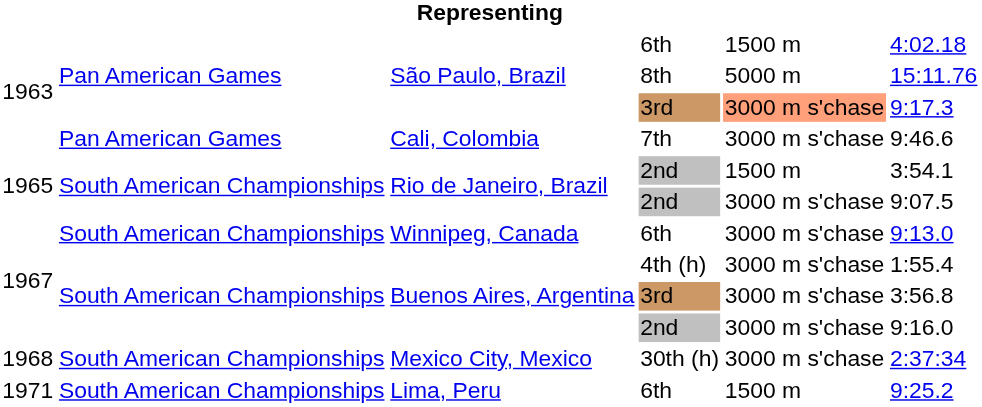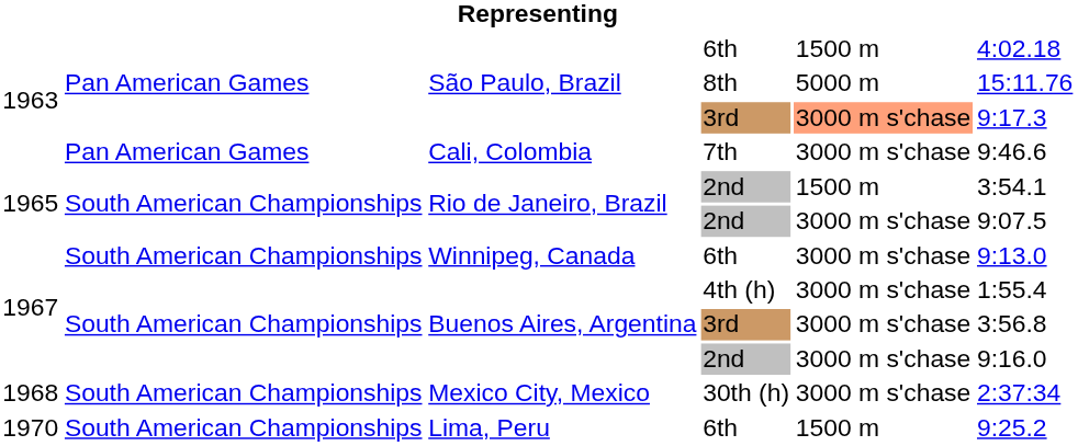 <table>
 <tr>
 <th colspan="6">Representing </th>
 </tr>
 <tr>
 <td rowspan=4>1963</td>
 <td rowspan=3><a href='#'>Pan American Games</a></td>
 <td rowspan=3><a href='#'>São Paulo, Brazil</a></td>
 <td>6th</td>
 <td>1500 m</td>
 <td><a href='#'>4:02.18</a></td>
 </tr>
 <tr>
 <td>8th</td>
 <td>5000 m</td>
 <td><a href='#'>15:11.76</a></td>
 </tr>
 <tr>
 <td bgcolor=cc9966>3rd</td>
 <td style="background: lightsalmon;">3000 m s'chase</td>
 <td><a href='#'>9:17.3</a></td>
 </tr>
 <tr>
 <td><a href='#'>Pan American Games</a></td>
 <td><a href='#'>Cali, Colombia</a></td>
 <td>7th</td>
 <td>3000 m s'chase</td>
 <td>9:46.6</td>
 </tr>
 <tr>
 <td rowspan=2>1965</td>
 <td rowspan=2><a href='#'>South American Championships</a></td>
 <td rowspan=2><a href='#'>Rio de Janeiro, Brazil</a></td>
 <td bgcolor=silver>2nd</td>
 <td>1500 m</td>
 <td>3:54.1</td>
 </tr>
 <tr>
 <td bgcolor=silver>2nd</td>
 <td>3000 m s'chase</td>
 <td>9:07.5</td>
 </tr>
 <tr>
 <td rowspan=4>1967</td>
 <td><a href='#'>South American Championships</a></td>
 <td><a href='#'>Winnipeg, Canada</a></td>
 <td>6th</td>
 <td>3000 m s'chase</td>
 <td><a href='#'>9:13.0</a></td>
 </tr>
 <tr>
 <td rowspan=3><a href='#'>South American Championships</a></td>
 <td rowspan=3><a href='#'>Buenos Aires, Argentina</a></td>
 <td>4th (h)</td>
 <td>3000 m s'chase</td>
 <td>1:55.4</td>
 </tr>
 <tr>
 <td bgcolor=cc9966>3rd</td>
 <td>3000 m s'chase</td>
 <td>3:56.8</td>
 </tr>
 <tr>
 <td bgcolor=silver>2nd</td>
 <td>3000 m s'chase</td>
 <td>9:16.0</td>
 </tr>
 <tr>
 <td>1968</td>
 <td><a href='#'>South American Championships</a></td>
 <td><a href='#'>Mexico City, Mexico</a></td>
 <td>30th (h)</td>
 <td>3000 m s'chase</td>
 <td><a href='#'>2:37:34</a></td>
 </tr>
 <tr>
-<td>1971</td>
+<td>1970</td>
 <td><a href='#'>South American Championships</a></td>
 <td><a href='#'>Lima, Peru</a></td>
 <td>6th</td>
 <td>1500 m</td>
 <td><a href='#'>9:25.2</a></td>
 </tr>
 </table>
